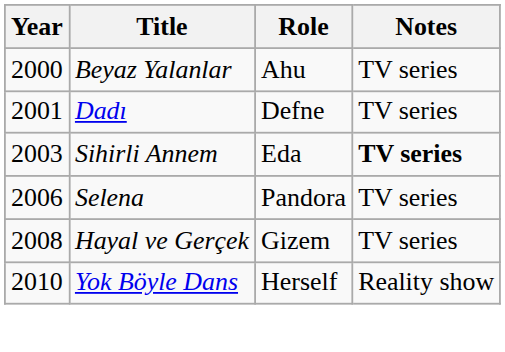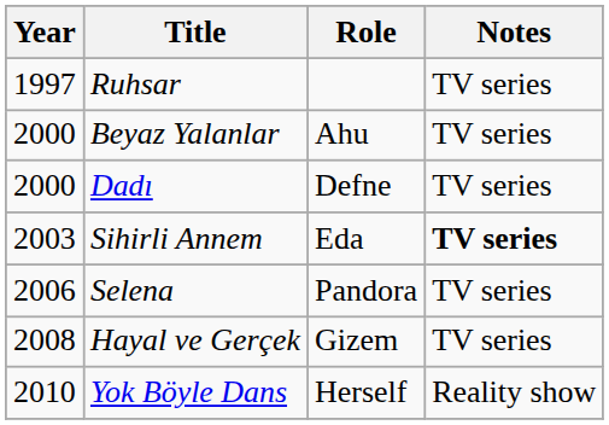 <table class="wikitable" style="font-size: 90%;">
 <tr>
 <th>Year</th>
 <th>Title</th>
 <th>Role</th>
 <th>Notes</th>
 </tr>
 <tr>
+<td>1997</td>
+<td><em>Ruhsar</em></td>
+<td></td>
+<td>TV series</td>
+</tr>
+<tr>
 <td>2000</td>
 <td><em>Beyaz Yalanlar</em></td>
 <td>Ahu</td>
 <td>TV series</td>
 </tr>
 <tr>
-<td>2001</td>
+<td>2000</td>
 <td><em><a href='#'>Dadı</a></em></td>
 <td>Defne</td>
 <td>TV series</td>
 </tr>
 <tr>
 <td>2003</td>
 <td><em>Sihirli Annem</em></td>
 <td>Eda</td>
 <td><strong>TV series</strong></td>
 </tr>
 <tr>
 <td>2006</td>
 <td><em>Selena</em></td>
 <td>Pandora</td>
 <td>TV series</td>
 </tr>
 <tr>
 <td>2008</td>
 <td><em>Hayal ve Gerçek</em></td>
 <td>Gizem</td>
 <td>TV series</td>
 </tr>
 <tr>
 <td>2010</td>
 <td><em><a href='#'>Yok Böyle Dans</a></em></td>
 <td>Herself</td>
 <td>Reality show</td>
 </tr>
 </table>
